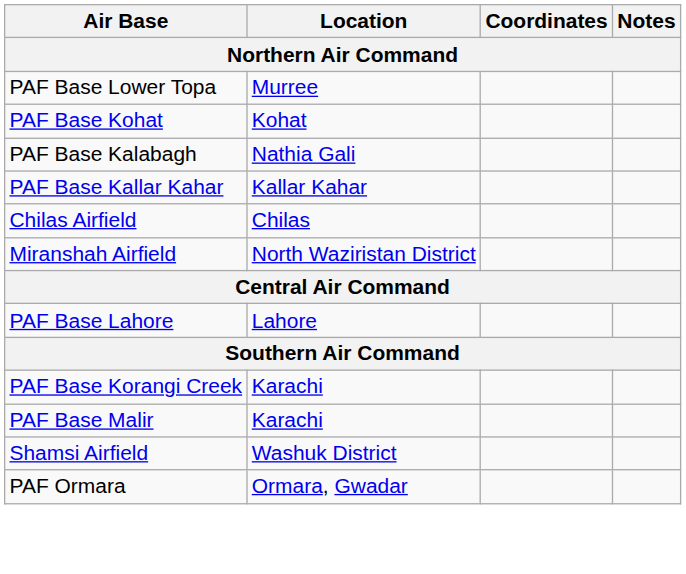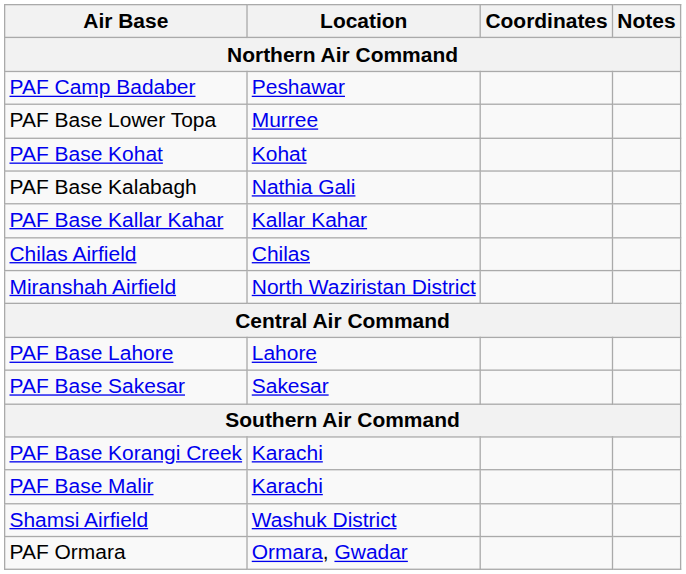 <table class="wikitable">
 <tr>
 <th>Air Base</th>
 <th>Location</th>
 <th>Coordinates</th>
 <th>Notes</th>
 </tr>
 <tr>
 <th colspan="4">Northern Air Command</th>
+</tr>
+<tr>
+<td><a href='#'>PAF Camp Badaber</a></td>
+<td><a href='#'>Peshawar</a></td>
+<td></td>
+<td></td>
 </tr>
 <tr>
 <td>PAF Base Lower Topa</td>
 <td><a href='#'>Murree</a></td>
 <td></td>
 <td></td>
 </tr>
 <tr>
 <td><a href='#'>PAF Base Kohat</a></td>
 <td><a href='#'>Kohat</a></td>
 <td></td>
 <td></td>
 </tr>
 <tr>
 <td>PAF Base Kalabagh</td>
 <td><a href='#'>Nathia Gali</a></td>
 <td></td>
 <td></td>
 </tr>
 <tr>
 <td><a href='#'>PAF Base Kallar Kahar</a></td>
 <td><a href='#'>Kallar Kahar</a></td>
 <td></td>
 <td></td>
 </tr>
 <tr>
 <td><a href='#'>Chilas Airfield</a></td>
 <td><a href='#'>Chilas</a></td>
 <td></td>
 <td></td>
 </tr>
 <tr>
 <td><a href='#'>Miranshah Airfield</a></td>
 <td><a href='#'>North Waziristan District</a></td>
 <td></td>
 <td></td>
 </tr>
 <tr>
 <th colspan="4">Central Air Command</th>
 </tr>
 <tr>
 <td><a href='#'>PAF Base Lahore</a></td>
 <td><a href='#'>Lahore</a></td>
 <td></td>
 <td></td>
 </tr>
 <tr>
+<td><a href='#'>PAF Base Sakesar</a></td>
+<td><a href='#'>Sakesar</a></td>
+<td></td>
+<td></td>
+</tr>
+<tr>
 <th colspan="4">Southern Air Command</th>
 </tr>
 <tr>
 <td><a href='#'>PAF Base Korangi Creek</a></td>
 <td><a href='#'>Karachi</a></td>
 <td></td>
 <td></td>
 </tr>
 <tr>
 <td><a href='#'>PAF Base Malir</a></td>
 <td><a href='#'>Karachi</a></td>
 <td></td>
 <td></td>
 </tr>
 <tr>
 <td><a href='#'>Shamsi Airfield</a></td>
 <td><a href='#'>Washuk District</a></td>
 <td></td>
 <td></td>
 </tr>
 <tr>
 <td>PAF Ormara </td>
 <td><a href='#'>Ormara</a>, <a href='#'>Gwadar</a></td>
 <td></td>
 <td></td>
 </tr>
 </table>
